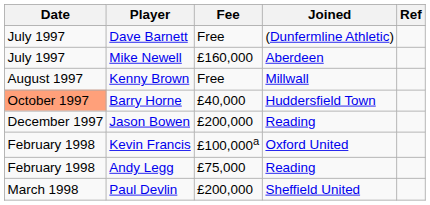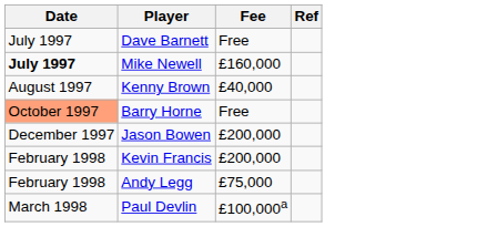 <table class="wikitable" style="text-align: left">
 <tr>
 <th>Date</th>
 <th>Player</th>
 <th>Fee</th>
-<th>Joined</th>
 <th>Ref</th>
 </tr>
 <tr>
 <td>July 1997</td>
 <td><a href='#'>Dave Barnett</a></td>
 <td>Free</td>
-<td>(<a href='#'>Dunfermline Athletic</a>)</td>
 <td style="text-align:center"></td>
 </tr>
 <tr>
-<td>July 1997</td>
+<td><strong>July 1997</strong></td>
 <td><a href='#'>Mike Newell</a></td>
 <td>£160,000</td>
-<td><a href='#'>Aberdeen</a></td>
 <td style="text-align:center"></td>
 </tr>
 <tr>
 <td>August 1997</td>
 <td><a href='#'>Kenny Brown</a></td>
-<td>Free</td>
-<td><a href='#'>Millwall</a></td>
+<td>£40,000</td>
 <td></td>
 </tr>
 <tr>
 <td style="background: lightsalmon;">October 1997</td>
 <td><a href='#'>Barry Horne</a></td>
-<td>£40,000</td>
-<td><a href='#'>Huddersfield Town</a></td>
+<td>Free</td>
 <td></td>
 </tr>
 <tr>
 <td>December 1997</td>
 <td><a href='#'>Jason Bowen</a></td>
 <td>£200,000</td>
-<td><a href='#'>Reading</a></td>
 <td></td>
 </tr>
 <tr>
 <td>February 1998</td>
 <td><a href='#'>Kevin Francis</a></td>
-<td>£100,000<sup>a</sup></td>
-<td><a href='#'>Oxford United</a></td>
+<td>£200,000</td>
 <td style="text-align:center"></td>
 </tr>
 <tr>
 <td>February 1998</td>
 <td><a href='#'>Andy Legg</a></td>
 <td>£75,000</td>
-<td><a href='#'>Reading</a></td>
 <td></td>
 </tr>
 <tr>
 <td>March 1998</td>
 <td><a href='#'>Paul Devlin</a></td>
-<td>£200,000</td>
-<td><a href='#'>Sheffield United</a></td>
+<td>£100,000<sup>a</sup></td>
 <td style="text-align:center"></td>
 </tr>
 </table>
